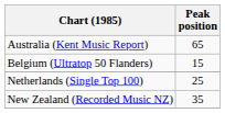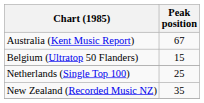 <table class="wikitable sortable">
 <tr>
 <th>Chart (1985)</th>
 <th>Peak<br>position</th>
 </tr>
 <tr>
 <td>Australia (<a href='#'>Kent Music Report</a>)</td>
-<td align="center">65</td>
+<td align="center">67</td>
 </tr>
 <tr>
 <td>Belgium (<a href='#'>Ultratop</a> 50 Flanders)</td>
 <td align="center">15</td>
 </tr>
 <tr>
 </tr>
 <tr>
 </tr>
 <tr>
 <td>Netherlands (<a href='#'>Single Top 100</a>)</td>
 <td align="center">25</td>
 </tr>
 <tr>
 <td>New Zealand (<a href='#'>Recorded Music NZ</a>)</td>
 <td align="center">35</td>
 </tr>
 <tr>
 </tr>
 <tr>
 </tr>
 </table>
